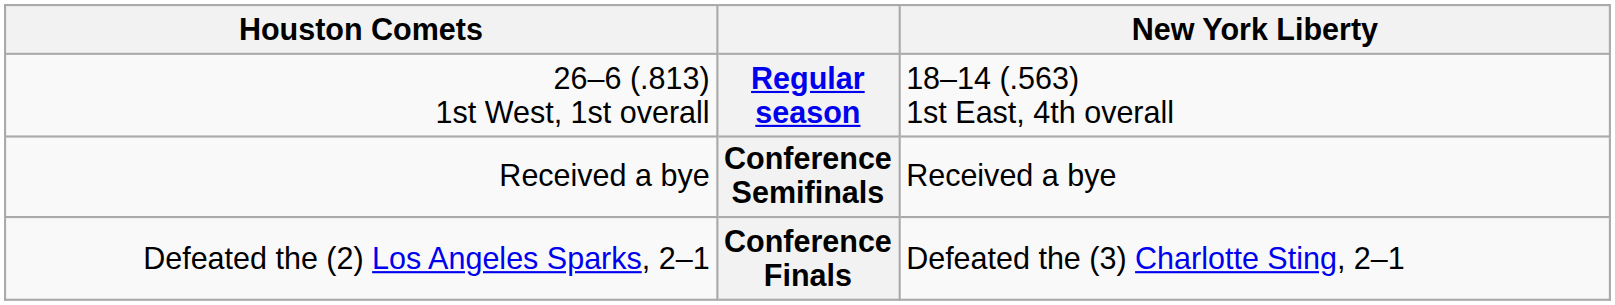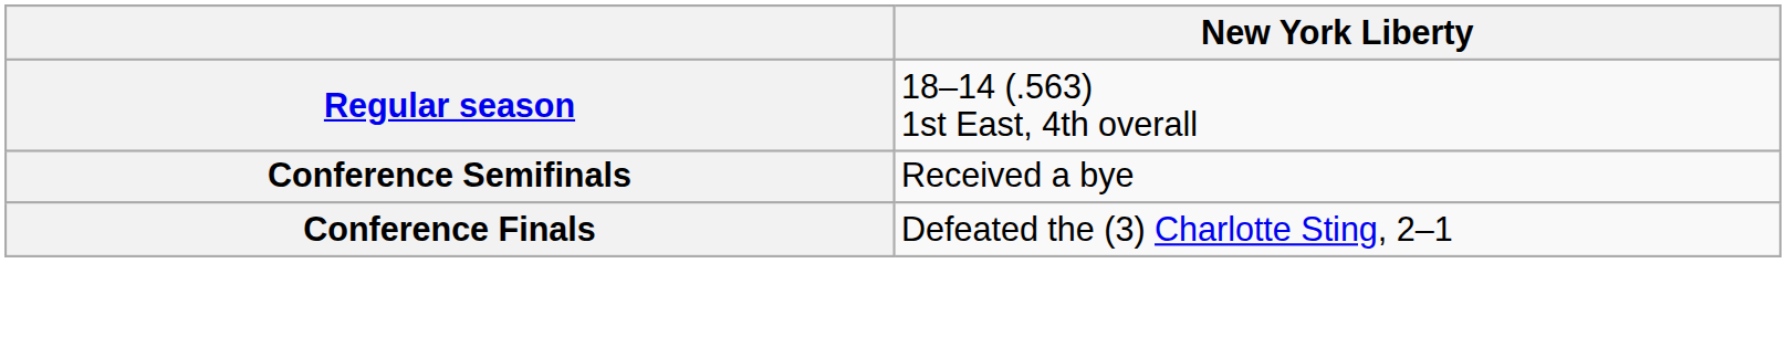 <table class="wikitable" style="width: 60%; font-size:90%;">
 <tr valign=top>
-<th width=50%>Houston Comets</th>
 <th></th>
 <th width=50%>New York Liberty</th>
 </tr>
 <tr>
-<td align=right>26–6 (.813)<br>1st West, 1st overall</td>
 <th><a href='#'>Regular season</a></th>
 <td align=left>18–14 (.563)<br>1st East, 4th overall</td>
 </tr>
 <tr>
-<td align=right>Received a bye</td>
 <th>Conference Semifinals</th>
 <td>Received a bye</td>
 </tr>
 <tr>
-<td align=right>Defeated the (2) <a href='#'>Los Angeles Sparks</a>, 2–1</td>
 <th>Conference Finals</th>
 <td align=left>Defeated the (3) <a href='#'>Charlotte Sting</a>, 2–1</td>
 </tr>
 </table>
